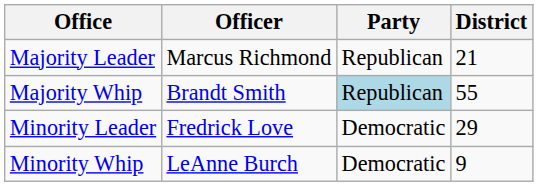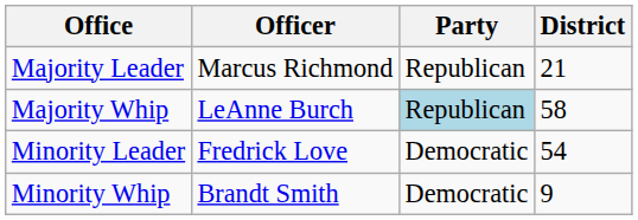 <table class="wikitable">
 <tr>
 <th>Office</th>
 <th>Officer</th>
 <th>Party</th>
 <th>District</th>
 </tr>
 <tr>
 <td><a href='#'>Majority Leader</a></td>
 <td>Marcus Richmond</td>
 <td>Republican</td>
 <td>21</td>
 </tr>
 <tr>
 <td><a href='#'>Majority Whip</a></td>
-<td><a href='#'>Brandt Smith</a></td>
+<td><a href='#'>LeAnne Burch</a></td>
 <td style="background: lightblue;">Republican</td>
-<td>55</td>
+<td>58</td>
 </tr>
 <tr>
 <td><a href='#'>Minority Leader</a></td>
 <td><a href='#'>Fredrick Love</a></td>
 <td>Democratic</td>
-<td>29</td>
+<td>54</td>
 </tr>
 <tr>
 <td><a href='#'>Minority Whip</a></td>
-<td><a href='#'>LeAnne Burch</a></td>
+<td><a href='#'>Brandt Smith</a></td>
 <td>Democratic</td>
 <td>9</td>
 </tr>
 </table>
